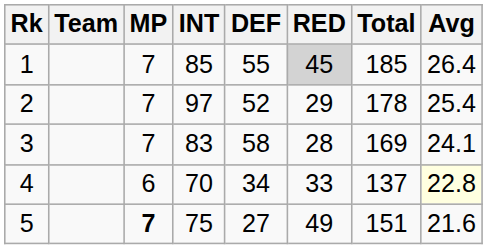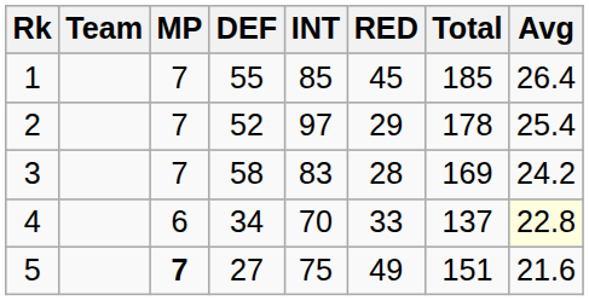 <table class=wikitable>
 <tr>
 <th>Rk</th>
 <th>Team</th>
 <th>MP</th>
+<th>DEF</th>
 <th>INT</th>
-<th>DEF</th>
 <th>RED</th>
 <th>Total</th>
 <th>Avg</th>
 </tr>
 <tr>
 <td align=center>1</td>
 <td></td>
 <td align=center>7</td>
+<td align=center>55</td>
 <td align=center>85</td>
-<td align=center>55</td>
-<td align=center style="background: lightgrey;">45</td>
+<td align=center>45</td>
 <td align=center>185</td>
 <td align=center>26.4</td>
 </tr>
 <tr>
 <td align=center>2</td>
 <td></td>
 <td align=center>7</td>
+<td align=center>52</td>
 <td align=center>97</td>
-<td align=center>52</td>
 <td align=center>29</td>
 <td align=center>178</td>
 <td align=center>25.4</td>
 </tr>
 <tr>
 <td align=center>3</td>
 <td></td>
 <td align=center>7</td>
+<td align=center>58</td>
 <td align=center>83</td>
-<td align=center>58</td>
 <td align=center>28</td>
 <td align=center>169</td>
-<td align=center>24.1</td>
+<td align=center>24.2</td>
 </tr>
 <tr>
 <td align=center>4</td>
 <td></td>
 <td align=center>6</td>
+<td align=center>34</td>
 <td align=center>70</td>
-<td align=center>34</td>
 <td align=center>33</td>
 <td align=center>137</td>
 <td align=center style="background: lightyellow;">22.8</td>
 </tr>
 <tr>
 <td align=center>5</td>
 <td></td>
 <td align=center><strong>7</strong></td>
+<td align=center>27</td>
 <td align=center>75</td>
-<td align=center>27</td>
 <td align=center>49</td>
 <td align=center>151</td>
 <td align=center>21.6</td>
 </tr>
 </table>
